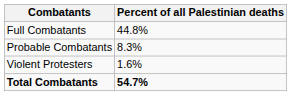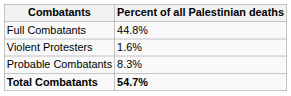 <table class="wikitable">
 <tr>
 <th>Combatants</th>
 <th>Percent of all Palestinian deaths</th>
 </tr>
 <tr>
 <td>Full Combatants</td>
 <td>44.8%</td>
 </tr>
 <tr>
+<td>Violent Protesters</td>
+<td>1.6%</td>
+</tr>
+<tr>
 <td>Probable Combatants</td>
 <td>8.3%</td>
-</tr>
-<tr>
-<td>Violent Protesters</td>
-<td>1.6%</td>
 </tr>
 <tr>
 <td><strong>Total Combatants</strong></td>
 <td><strong>54.7%</strong></td>
 </tr>
 </table>
